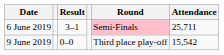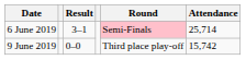 <table class="wikitable" style="font-size:90%">
 <tr>
 <th>Date</th>
 <th></th>
 <th>Result</th>
 <th></th>
 <th>Round</th>
 <th>Attendance</th>
 </tr>
 <tr>
 <td>6 June 2019</td>
 <td></td>
 <td align=center>3–1 </td>
 <td rowspan="2"></td>
 <td style="background: pink;">Semi-Finals</td>
-<td>25,711</td>
+<td>25,714</td>
 </tr>
 <tr>
 <td>9 June 2019</td>
 <td></td>
 <td>0–0  </td>
 <td>Third place play-off</td>
-<td>15,542</td>
+<td>15,742</td>
 </tr>
 </table>
